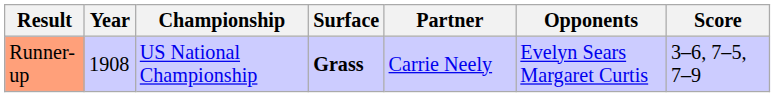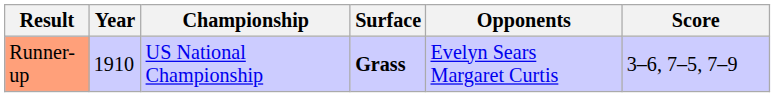 <table class="sortable wikitable">
 <tr>
 <th style="width:65px">Result</th>
 <th style="width:35px">Year</th>
 <th style="width:200px">Championship</th>
 <th style="width:50px">Surface</th>
-<th style="width:200px">Partner</th>
 <th style="width:200px">Opponents</th>
 <th style="width:160px" class="unsortable">Score</th>
 </tr>
 <tr style="background:#ccf;">
 <td style="background:#ffa07a;">Runner-up</td>
-<td>1908</td>
+<td>1910</td>
 <td><a href='#'>US National Championship</a></td>
 <td><strong>Grass</strong></td>
-<td> <a href='#'>Carrie Neely</a></td>
 <td>  <a href='#'>Evelyn Sears</a><br>   <a href='#'>Margaret Curtis</a></td>
 <td>3–6, 7–5, 7–9</td>
 </tr>
 </table>
